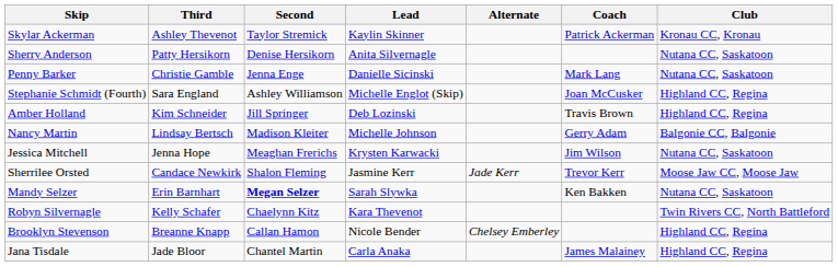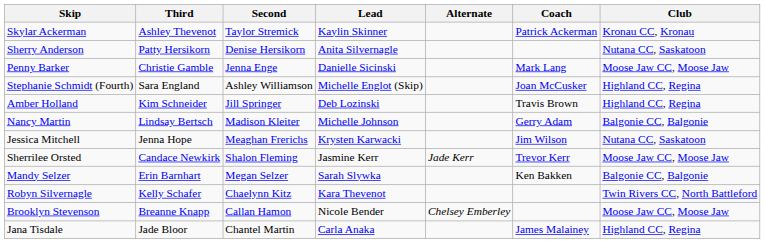 <table class="wikitable">
 <tr>
 <th scope="col">Skip</th>
 <th scope="col">Third</th>
 <th scope="col">Second</th>
 <th scope="col">Lead</th>
 <th scope="col">Alternate</th>
 <th scope="col">Coach</th>
 <th scope="col">Club</th>
 </tr>
 <tr>
 <td><a href='#'>Skylar Ackerman</a></td>
 <td><a href='#'>Ashley Thevenot</a></td>
 <td><a href='#'>Taylor Stremick</a></td>
 <td><a href='#'>Kaylin Skinner</a></td>
 <td></td>
 <td><a href='#'>Patrick Ackerman</a></td>
 <td><a href='#'>Kronau CC</a>, <a href='#'>Kronau</a></td>
 </tr>
 <tr>
 <td><a href='#'>Sherry Anderson</a></td>
 <td><a href='#'>Patty Hersikorn</a></td>
 <td><a href='#'>Denise Hersikorn</a></td>
 <td><a href='#'>Anita Silvernagle</a></td>
 <td></td>
 <td></td>
 <td><a href='#'>Nutana CC</a>, <a href='#'>Saskatoon</a></td>
 </tr>
 <tr>
 <td><a href='#'>Penny Barker</a></td>
 <td><a href='#'>Christie Gamble</a></td>
 <td><a href='#'>Jenna Enge</a></td>
 <td><a href='#'>Danielle Sicinski</a></td>
 <td></td>
 <td><a href='#'>Mark Lang</a></td>
-<td><a href='#'>Nutana CC</a>, <a href='#'>Saskatoon</a></td>
+<td><a href='#'>Moose Jaw CC</a>, <a href='#'>Moose Jaw</a></td>
 </tr>
 <tr>
 <td><a href='#'>Stephanie Schmidt</a> (Fourth)</td>
 <td>Sara England</td>
 <td>Ashley Williamson</td>
 <td><a href='#'>Michelle Englot</a> (Skip)</td>
 <td></td>
 <td><a href='#'>Joan McCusker</a></td>
 <td><a href='#'>Highland CC</a>, <a href='#'>Regina</a></td>
 </tr>
 <tr>
 <td><a href='#'>Amber Holland</a></td>
 <td><a href='#'>Kim Schneider</a></td>
 <td><a href='#'>Jill Springer</a></td>
 <td><a href='#'>Deb Lozinski</a></td>
 <td></td>
 <td>Travis Brown</td>
 <td><a href='#'>Highland CC</a>, <a href='#'>Regina</a></td>
 </tr>
 <tr>
 <td><a href='#'>Nancy Martin</a></td>
 <td><a href='#'>Lindsay Bertsch</a></td>
 <td><a href='#'>Madison Kleiter</a></td>
 <td><a href='#'>Michelle Johnson</a></td>
 <td></td>
 <td><a href='#'>Gerry Adam</a></td>
 <td><a href='#'>Balgonie CC</a>, <a href='#'>Balgonie</a></td>
 </tr>
 <tr>
 <td>Jessica Mitchell</td>
 <td>Jenna Hope</td>
 <td><a href='#'>Meaghan Frerichs</a></td>
 <td><a href='#'>Krysten Karwacki</a></td>
 <td></td>
 <td><a href='#'>Jim Wilson</a></td>
 <td><a href='#'>Nutana CC</a>, <a href='#'>Saskatoon</a></td>
 </tr>
 <tr>
 <td>Sherrilee Orsted</td>
 <td><a href='#'>Candace Newkirk</a></td>
 <td><a href='#'>Shalon Fleming</a></td>
 <td>Jasmine Kerr</td>
 <td><em>Jade Kerr</em></td>
 <td><a href='#'>Trevor Kerr</a></td>
 <td><a href='#'>Moose Jaw CC</a>, <a href='#'>Moose Jaw</a></td>
 </tr>
 <tr>
 <td><a href='#'>Mandy Selzer</a></td>
 <td><a href='#'>Erin Barnhart</a></td>
-<td><strong><a href='#'>Megan Selzer</a></strong></td>
+<td><a href='#'>Megan Selzer</a></td>
 <td><a href='#'>Sarah Slywka</a></td>
 <td></td>
 <td>Ken Bakken</td>
-<td><a href='#'>Nutana CC</a>, <a href='#'>Saskatoon</a></td>
+<td><a href='#'>Balgonie CC</a>, <a href='#'>Balgonie</a></td>
 </tr>
 <tr>
 <td><a href='#'>Robyn Silvernagle</a></td>
 <td><a href='#'>Kelly Schafer</a></td>
 <td><a href='#'>Chaelynn Kitz</a></td>
 <td><a href='#'>Kara Thevenot</a></td>
 <td></td>
 <td></td>
 <td><a href='#'>Twin Rivers CC</a>, <a href='#'>North Battleford</a></td>
 </tr>
 <tr>
 <td><a href='#'>Brooklyn Stevenson</a></td>
 <td><a href='#'>Breanne Knapp</a></td>
 <td><a href='#'>Callan Hamon</a></td>
 <td>Nicole Bender</td>
 <td><em>Chelsey Emberley</em></td>
 <td></td>
-<td><a href='#'>Highland CC</a>, <a href='#'>Regina</a></td>
+<td><a href='#'>Moose Jaw CC</a>, <a href='#'>Moose Jaw</a></td>
 </tr>
 <tr>
 <td>Jana Tisdale</td>
 <td>Jade Bloor</td>
 <td>Chantel Martin</td>
 <td><a href='#'>Carla Anaka</a></td>
 <td></td>
 <td><a href='#'>James Malainey</a></td>
 <td><a href='#'>Highland CC</a>, <a href='#'>Regina</a></td>
 </tr>
 </table>
